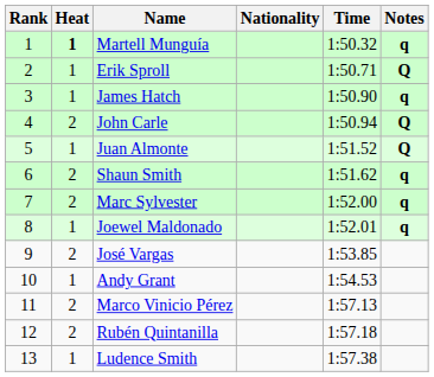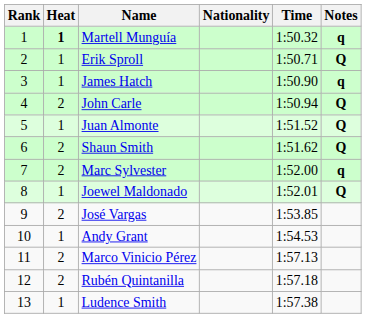 <table class="wikitable sortable" style="text-align:center">
 <tr>
 <th>Rank</th>
 <th>Heat</th>
 <th>Name</th>
 <th>Nationality</th>
 <th>Time</th>
 <th>Notes</th>
 </tr>
 <tr bgcolor=ccffcc>
 <td align=center>1</td>
 <td align=center><strong>1</strong></td>
 <td align=left><a href='#'>Martell Munguía</a></td>
 <td align=left></td>
 <td>1:50.32</td>
 <td><strong>q</strong></td>
 </tr>
 <tr bgcolor=ccffcc>
 <td align=center>2</td>
 <td align=center>1</td>
 <td align=left><a href='#'>Erik Sproll</a></td>
 <td align=left></td>
 <td>1:50.71</td>
 <td><strong>Q</strong></td>
 </tr>
 <tr bgcolor=ccffcc>
 <td align=center>3</td>
 <td align=center>1</td>
 <td align=left><a href='#'>James Hatch</a></td>
 <td align=left></td>
 <td>1:50.90</td>
 <td><strong>q</strong></td>
 </tr>
 <tr bgcolor=ccffcc>
 <td align=center>4</td>
 <td align=center>2</td>
 <td align=left><a href='#'>John Carle</a></td>
 <td align=left></td>
 <td>1:50.94</td>
 <td><strong>Q</strong></td>
 </tr>
 <tr bgcolor=ddffdd>
 <td align=center>5</td>
 <td align=center>1</td>
 <td align=left><a href='#'>Juan Almonte</a></td>
 <td align=left></td>
 <td>1:51.52</td>
 <td><strong>Q</strong></td>
 </tr>
 <tr bgcolor=ccffcc>
 <td align=center>6</td>
 <td align=center>2</td>
 <td align=left><a href='#'>Shaun Smith</a></td>
 <td align=left></td>
 <td>1:51.62</td>
-<td><strong>q</strong></td>
+<td><strong>Q</strong></td>
 </tr>
 <tr bgcolor=ccffcc>
 <td align=center>7</td>
 <td align=center>2</td>
 <td align=left><a href='#'>Marc Sylvester</a></td>
 <td align=left></td>
 <td>1:52.00</td>
 <td><strong>q</strong></td>
 </tr>
 <tr bgcolor=ddffdd>
 <td align=center>8</td>
 <td align=center>1</td>
 <td align=left><a href='#'>Joewel Maldonado</a></td>
 <td align=left></td>
 <td>1:52.01</td>
-<td><strong>q</strong></td>
+<td><strong>Q</strong></td>
 </tr>
 <tr>
 <td align=center>9</td>
 <td align=center>2</td>
 <td align=left><a href='#'>José Vargas</a></td>
 <td align=left></td>
 <td>1:53.85</td>
 <td></td>
 </tr>
 <tr>
 <td align=center>10</td>
 <td align=center>1</td>
 <td align=left><a href='#'>Andy Grant</a></td>
 <td align=left></td>
 <td>1:54.53</td>
 <td></td>
 </tr>
 <tr>
 <td align=center>11</td>
 <td align=center>2</td>
 <td align=left><a href='#'>Marco Vinicio Pérez</a></td>
 <td align=left></td>
 <td>1:57.13</td>
 <td></td>
 </tr>
 <tr>
 <td align=center>12</td>
 <td align=center>2</td>
 <td align=left><a href='#'>Rubén Quintanilla</a></td>
 <td align=left></td>
 <td>1:57.18</td>
 <td></td>
 </tr>
 <tr>
 <td align=center>13</td>
 <td align=center>1</td>
 <td align=left><a href='#'>Ludence Smith</a></td>
 <td align=left></td>
 <td>1:57.38</td>
 <td></td>
 </tr>
 </table>
